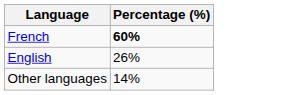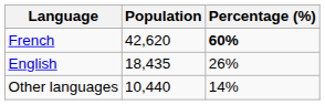 <table class="wikitable">
 <tr>
 <th>Language</th>
+<th>Population</th>
 <th>Percentage (%)</th>
 </tr>
 <tr>
 <td><a href='#'>French</a></td>
+<td>42,620</td>
 <td><strong>60%</strong></td>
 </tr>
 <tr>
 <td><a href='#'>English</a></td>
+<td>18,435</td>
 <td>26%</td>
 </tr>
 <tr>
 <td>Other languages</td>
+<td>10,440</td>
 <td>14%</td>
 </tr>
 </table>
